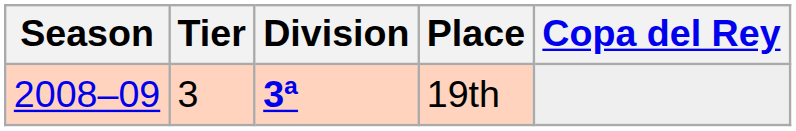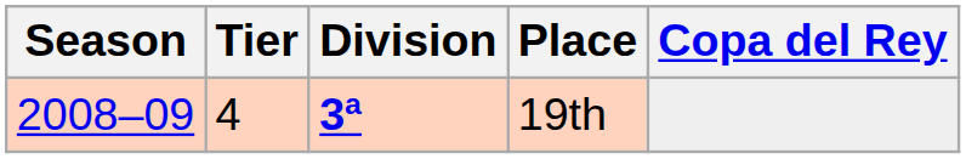 <table class="wikitable">
 <tr style="background:#f0f6fa;">
 <th>Season</th>
 <th>Tier</th>
 <th>Division</th>
 <th>Place</th>
 <th><a href='#'>Copa del Rey</a></th>
 </tr>
 <tr>
 <td style="background:#FFD3BD;"><a href='#'>2008–09</a></td>
-<td style="background:#FFD3BD;">3</td>
+<td style="background:#FFD3BD;">4</td>
 <td style="background:#FFD3BD;"><strong><a href='#'>3ª</a></strong></td>
 <td style="background:#FFD3BD;">19th</td>
 <td style="background:#efefef;"></td>
 </tr>
 </table>
